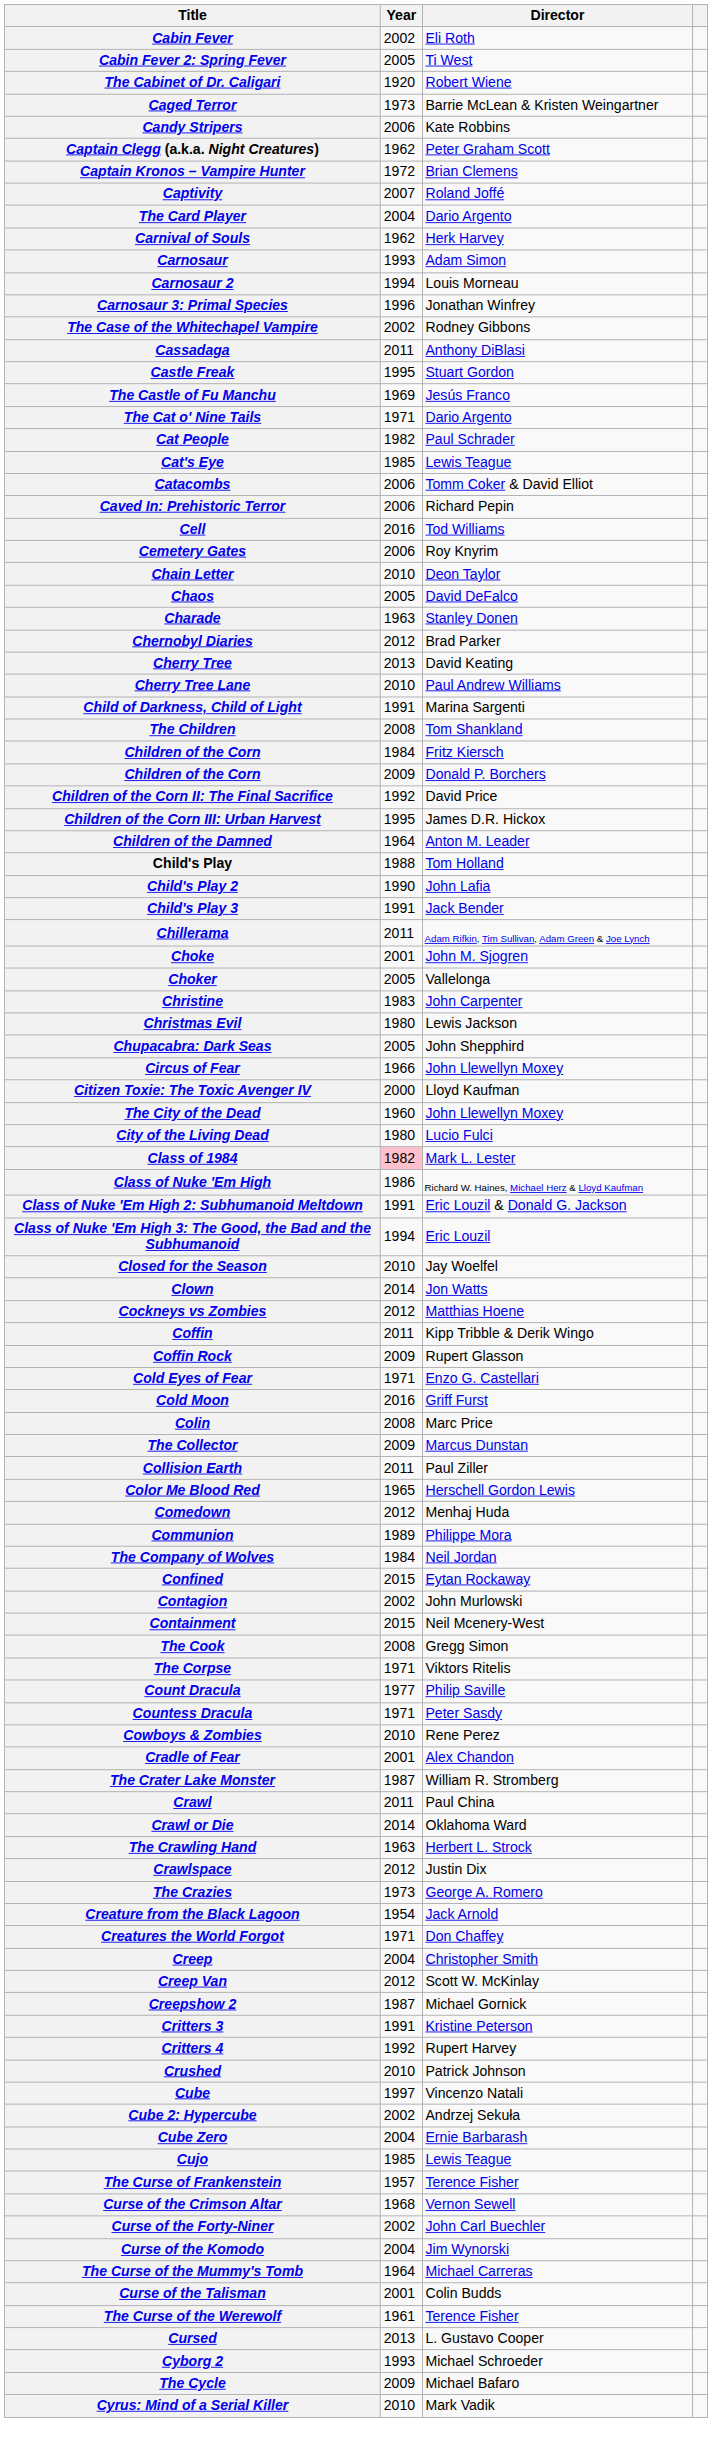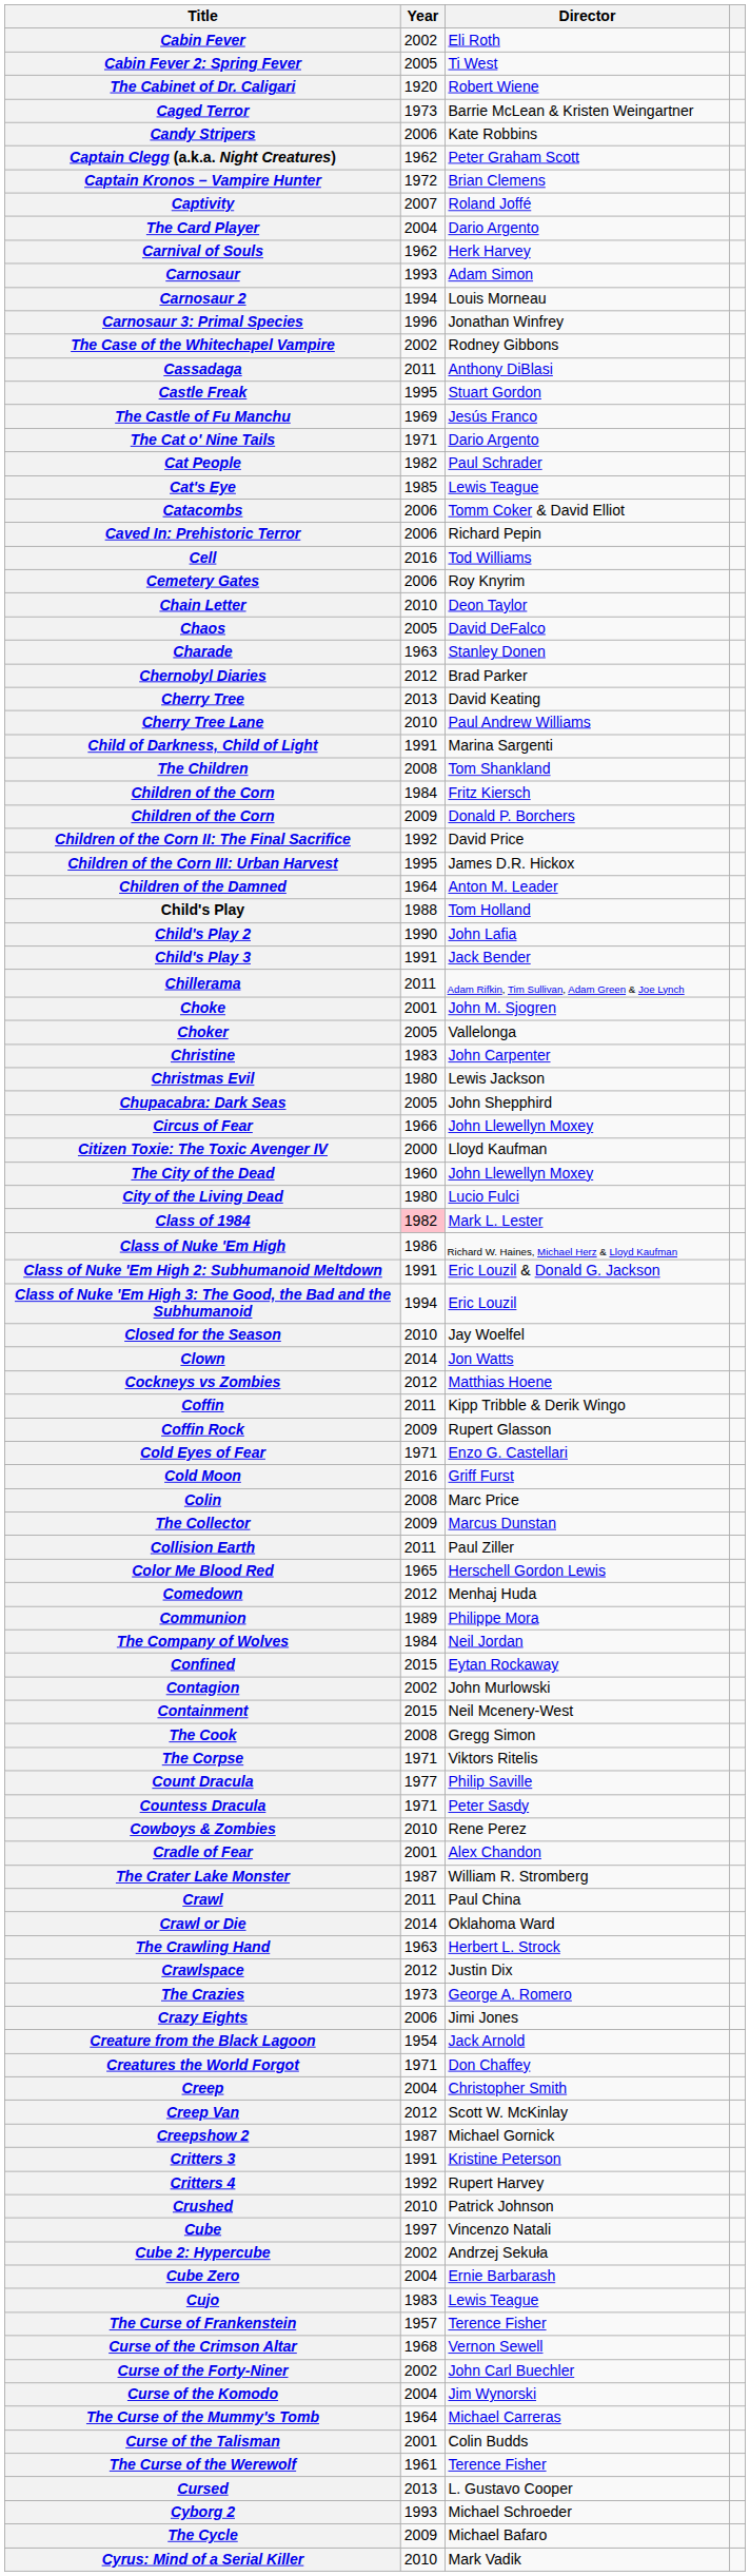 <table style="width:800px;" class="wikitable plainrowheaders sortable">
 <tr>
 <th width="420" scope="col">Title</th>
 <th width="40" scope="col">Year</th>
 <th width="300" scope="col">Director</th>
 <th scope="col"></th>
 </tr>
 <tr>
 <th scope="row"><em><a href='#'>Cabin Fever</a></em></th>
 <td>2002</td>
 <td><a href='#'>Eli Roth</a></td>
 <td></td>
 </tr>
 <tr>
 <th scope="row"><em><a href='#'>Cabin Fever 2: Spring Fever</a></em></th>
 <td>2005</td>
 <td><a href='#'>Ti West</a></td>
 <td></td>
 </tr>
 <tr>
 <th scope="row"><em><a href='#'>The Cabinet of Dr. Caligari</a></em></th>
 <td>1920</td>
 <td><a href='#'>Robert Wiene</a></td>
 <td></td>
 </tr>
 <tr>
 <th scope="row"><em><a href='#'>Caged Terror</a></em></th>
 <td>1973</td>
 <td>Barrie McLean & Kristen Weingartner</td>
 <td></td>
 </tr>
 <tr>
 <th scope="row"><em><a href='#'>Candy Stripers</a></em></th>
 <td>2006</td>
 <td>Kate Robbins</td>
 <td></td>
 </tr>
 <tr>
 <th scope="row"><em><a href='#'>Captain Clegg</a></em> (a.k.a. <em>Night Creatures</em>)</th>
 <td>1962</td>
 <td><a href='#'>Peter Graham Scott</a></td>
 <td></td>
 </tr>
 <tr>
 <th scope="row"><em><a href='#'>Captain Kronos – Vampire Hunter</a></em></th>
 <td>1972</td>
 <td><a href='#'>Brian Clemens</a></td>
 <td></td>
 </tr>
 <tr>
 <th scope="row"><em><a href='#'>Captivity</a></em></th>
 <td>2007</td>
 <td><a href='#'>Roland Joffé</a></td>
 <td align="center"></td>
 </tr>
 <tr>
 <th scope="row"><em><a href='#'>The Card Player</a></em></th>
 <td>2004</td>
 <td><a href='#'>Dario Argento</a></td>
 <td></td>
 </tr>
 <tr>
 <th scope="row"><em><a href='#'>Carnival of Souls</a></em></th>
 <td>1962</td>
 <td><a href='#'>Herk Harvey</a></td>
 <td></td>
 </tr>
 <tr>
 <th scope="row"><em><a href='#'>Carnosaur</a></em></th>
 <td>1993</td>
 <td><a href='#'>Adam Simon</a></td>
 <td align="center"></td>
 </tr>
 <tr>
 <th scope="row"><em><a href='#'>Carnosaur 2</a></em></th>
 <td>1994</td>
 <td>Louis Morneau</td>
 <td align="center"></td>
 </tr>
 <tr>
 <th scope="row"><em><a href='#'>Carnosaur 3: Primal Species</a></em></th>
 <td>1996</td>
 <td>Jonathan Winfrey</td>
 <td align="center"></td>
 </tr>
 <tr>
 <th scope="row"><em><a href='#'>The Case of the Whitechapel Vampire</a></em></th>
 <td>2002</td>
 <td>Rodney Gibbons</td>
 <td></td>
 </tr>
 <tr>
 <th scope="row"><em><a href='#'>Cassadaga</a></em></th>
 <td>2011</td>
 <td><a href='#'>Anthony DiBlasi</a></td>
 <td align="center"></td>
 </tr>
 <tr>
 <th scope="row"><em><a href='#'>Castle Freak</a></em></th>
 <td>1995</td>
 <td><a href='#'>Stuart Gordon</a></td>
 <td></td>
 </tr>
 <tr>
 <th scope="row"><em><a href='#'>The Castle of Fu Manchu</a></em></th>
 <td>1969</td>
 <td><a href='#'>Jesús Franco</a></td>
 <td></td>
 </tr>
 <tr>
 <th scope="row"><em><a href='#'>The Cat o' Nine Tails</a></em></th>
 <td>1971</td>
 <td><a href='#'>Dario Argento</a></td>
 <td></td>
 </tr>
 <tr>
 <th scope="row"><em><a href='#'>Cat People</a></em></th>
 <td>1982</td>
 <td><a href='#'>Paul Schrader</a></td>
 <td align="center"></td>
 </tr>
 <tr>
 <th scope="row"><em><a href='#'>Cat's Eye</a></em></th>
 <td>1985</td>
 <td><a href='#'>Lewis Teague</a></td>
 <td align="center"></td>
 </tr>
 <tr>
 <th scope="row"><em><a href='#'>Catacombs</a></em></th>
 <td>2006</td>
 <td><a href='#'>Tomm Coker</a> & David Elliot</td>
 <td></td>
 </tr>
 <tr>
 <th scope="row"><em><a href='#'>Caved In: Prehistoric Terror</a></em></th>
 <td>2006</td>
 <td>Richard Pepin</td>
 <td></td>
 </tr>
 <tr>
 <th scope="row"><em><a href='#'>Cell</a></em></th>
 <td>2016</td>
 <td><a href='#'>Tod Williams</a></td>
 <td></td>
 </tr>
 <tr>
 <th scope="row"><em><a href='#'>Cemetery Gates</a></em></th>
 <td>2006</td>
 <td>Roy Knyrim</td>
 <td></td>
 </tr>
 <tr>
 <th scope="row"><em><a href='#'>Chain Letter</a></em></th>
 <td>2010</td>
 <td><a href='#'>Deon Taylor</a></td>
 <td></td>
 </tr>
 <tr>
 <th scope="row"><em><a href='#'>Chaos</a></em></th>
 <td>2005</td>
 <td><a href='#'>David DeFalco</a></td>
 <td></td>
 </tr>
 <tr>
 <th scope="row"><em><a href='#'>Charade</a></em></th>
 <td>1963</td>
 <td><a href='#'>Stanley Donen</a></td>
 <td align="center"></td>
 </tr>
 <tr>
 <th scope="row"><em><a href='#'>Chernobyl Diaries</a></em></th>
 <td>2012</td>
 <td>Brad Parker</td>
 <td></td>
 </tr>
 <tr>
 <th scope="row"><em><a href='#'>Cherry Tree</a></em></th>
 <td>2013</td>
 <td>David Keating</td>
 <td align="center"></td>
 </tr>
 <tr>
 <th scope="row"><em><a href='#'>Cherry Tree Lane</a></em></th>
 <td>2010</td>
 <td><a href='#'>Paul Andrew Williams</a></td>
 <td></td>
 </tr>
 <tr>
 <th scope="row"><em><a href='#'>Child of Darkness, Child of Light</a></em></th>
 <td>1991</td>
 <td>Marina Sargenti</td>
 <td></td>
 </tr>
 <tr>
 <th scope="row"><em><a href='#'>The Children</a></em></th>
 <td>2008</td>
 <td><a href='#'>Tom Shankland</a></td>
 <td align="center"></td>
 </tr>
 <tr>
 <th scope="row"><em><a href='#'>Children of the Corn</a></em></th>
 <td>1984</td>
 <td><a href='#'>Fritz Kiersch</a></td>
 <td></td>
 </tr>
 <tr>
 <th scope="row"><em><a href='#'>Children of the Corn</a></em></th>
 <td>2009</td>
 <td><a href='#'>Donald P. Borchers</a></td>
 <td align="center"></td>
 </tr>
 <tr>
 <th scope="row"><em><a href='#'>Children of the Corn II: The Final Sacrifice</a></em></th>
 <td>1992</td>
 <td>David Price</td>
 <td></td>
 </tr>
 <tr>
 <th scope="row"><em><a href='#'>Children of the Corn III: Urban Harvest</a></em></th>
 <td>1995</td>
 <td>James D.R. Hickox</td>
 <td></td>
 </tr>
 <tr>
 <th scope="row"><em><a href='#'>Children of the Damned</a></em></th>
 <td>1964</td>
 <td><a href='#'>Anton M. Leader</a></td>
 <td align="center"></td>
 </tr>
 <tr>
 <th scope="row">Child's Play</th>
 <td>1988</td>
 <td><a href='#'>Tom Holland</a></td>
 <td></td>
 </tr>
 <tr>
 <th scope="row"><em><a href='#'>Child's Play 2</a></em></th>
 <td>1990</td>
 <td><a href='#'>John Lafia</a></td>
 <td align="center"></td>
 </tr>
 <tr>
 <th scope="row"><em><a href='#'>Child's Play 3</a></em></th>
 <td>1991</td>
 <td><a href='#'>Jack Bender</a></td>
 <td align="center"></td>
 </tr>
 <tr>
 <th scope="row"><em><a href='#'>Chillerama</a></em></th>
 <td>2011</td>
 <th style="background:#F9F9F9;font-size:11px;font-weight:normal;text-align:left;line-height:110%"><br><a href='#'>Adam Rifkin</a>, <a href='#'>Tim Sullivan</a>, <a href='#'>Adam Green</a> & <a href='#'>Joe Lynch</a></th>
 <td></td>
 </tr>
 <tr>
 <th scope="row"><em><a href='#'>Choke</a></em></th>
 <td>2001</td>
 <td><a href='#'>John M. Sjogren</a></td>
 <td></td>
 </tr>
 <tr>
 <th scope="row"><em><a href='#'>Choker</a></em></th>
 <td>2005</td>
 <td>Vallelonga</td>
 <td></td>
 </tr>
 <tr>
 <th scope="row"><em><a href='#'>Christine</a></em></th>
 <td>1983</td>
 <td><a href='#'>John Carpenter</a></td>
 <td></td>
 </tr>
 <tr>
 <th scope="row"><em><a href='#'>Christmas Evil</a></em></th>
 <td>1980</td>
 <td>Lewis Jackson</td>
 <td align="center"></td>
 </tr>
 <tr>
 <th scope="row"><em><a href='#'>Chupacabra: Dark Seas</a></em></th>
 <td>2005</td>
 <td>John Shepphird</td>
 <td></td>
 </tr>
 <tr>
 <th scope="row"><em><a href='#'>Circus of Fear</a></em></th>
 <td>1966</td>
 <td><a href='#'>John Llewellyn Moxey</a></td>
 <td></td>
 </tr>
 <tr>
 <th scope="row"><em><a href='#'>Citizen Toxie: The Toxic Avenger IV</a></em></th>
 <td>2000</td>
 <td>Lloyd Kaufman</td>
 <td></td>
 </tr>
 <tr>
 <th scope="row"><em><a href='#'>The City of the Dead</a></em></th>
 <td>1960</td>
 <td><a href='#'>John Llewellyn Moxey</a></td>
 <td></td>
 </tr>
 <tr>
 <th scope="row"><em><a href='#'>City of the Living Dead</a></em></th>
 <td>1980</td>
 <td><a href='#'>Lucio Fulci</a></td>
 <td align="center"></td>
 </tr>
 <tr>
 <th scope="row"><em><a href='#'>Class of 1984</a></em></th>
 <td style="background: pink;">1982</td>
 <td><a href='#'>Mark L. Lester</a></td>
 <td align="center"></td>
 </tr>
 <tr>
 <th scope="row"><em><a href='#'>Class of Nuke 'Em High</a></em></th>
 <td>1986</td>
 <th style="background:#F9F9F9;font-size:11px;font-weight:normal;text-align:left;line-height:110%"><br>Richard W. Haines, <a href='#'>Michael Herz</a> & <a href='#'>Lloyd Kaufman</a></th>
 <td align="center"></td>
 </tr>
 <tr>
 <th scope="row"><em><a href='#'>Class of Nuke 'Em High 2: Subhumanoid Meltdown</a></em></th>
 <td>1991</td>
 <td><a href='#'>Eric Louzil</a> & <a href='#'>Donald G. Jackson</a></td>
 <td align="center"></td>
 </tr>
 <tr>
 <th scope="row"><em><a href='#'>Class of Nuke 'Em High 3: The Good, the Bad and the Subhumanoid</a></em></th>
 <td>1994</td>
 <td><a href='#'>Eric Louzil</a></td>
 <td align="center"></td>
 </tr>
 <tr>
 <th scope="row"><em><a href='#'>Closed for the Season</a></em></th>
 <td>2010</td>
 <td>Jay Woelfel</td>
 <td></td>
 </tr>
 <tr>
 <th scope="row"><em><a href='#'>Clown</a></em></th>
 <td>2014</td>
 <td><a href='#'>Jon Watts</a></td>
 <td align="center"></td>
 </tr>
 <tr>
 <th scope="row"><em><a href='#'>Cockneys vs Zombies</a></em></th>
 <td>2012</td>
 <td><a href='#'>Matthias Hoene</a></td>
 <td align="center"></td>
 </tr>
 <tr>
 <th scope="row"><em><a href='#'>Coffin</a></em></th>
 <td>2011</td>
 <td>Kipp Tribble & Derik Wingo</td>
 <td></td>
 </tr>
 <tr>
 <th scope="row"><em><a href='#'>Coffin Rock</a></em></th>
 <td>2009</td>
 <td>Rupert Glasson</td>
 <td></td>
 </tr>
 <tr>
 <th scope="row"><em><a href='#'>Cold Eyes of Fear</a></em></th>
 <td>1971</td>
 <td><a href='#'>Enzo G. Castellari</a></td>
 <td></td>
 </tr>
 <tr>
 <th scope="row"><em><a href='#'>Cold Moon</a></em></th>
 <td>2016</td>
 <td><a href='#'>Griff Furst</a></td>
 <td align="center"></td>
 </tr>
 <tr>
 <th scope="row"><em><a href='#'>Colin</a></em></th>
 <td>2008</td>
 <td>Marc Price</td>
 <td></td>
 </tr>
 <tr>
 <th scope="row"><em><a href='#'>The Collector</a></em></th>
 <td>2009</td>
 <td><a href='#'>Marcus Dunstan</a></td>
 <td align="center"></td>
 </tr>
 <tr>
 <th scope="row"><em><a href='#'>Collision Earth</a></em></th>
 <td>2011</td>
 <td>Paul Ziller</td>
 <td></td>
 </tr>
 <tr>
 <th scope="row"><em><a href='#'>Color Me Blood Red</a></em></th>
 <td>1965</td>
 <td><a href='#'>Herschell Gordon Lewis</a></td>
 <td></td>
 </tr>
 <tr>
 <th scope="row"><em><a href='#'>Comedown</a></em></th>
 <td>2012</td>
 <td>Menhaj Huda</td>
 <td></td>
 </tr>
 <tr>
 <th scope="row"><em><a href='#'>Communion</a></em></th>
 <td>1989</td>
 <td><a href='#'>Philippe Mora</a></td>
 <td></td>
 </tr>
 <tr>
 <th scope="row"><em><a href='#'>The Company of Wolves</a></em></th>
 <td>1984</td>
 <td><a href='#'>Neil Jordan</a></td>
 <td></td>
 </tr>
 <tr>
 <th scope="row"><em><a href='#'>Confined</a></em></th>
 <td>2015</td>
 <td><a href='#'>Eytan Rockaway</a></td>
 <td align="center"></td>
 </tr>
 <tr>
 <th scope="row"><em><a href='#'>Contagion</a></em></th>
 <td>2002</td>
 <td>John Murlowski</td>
 <td></td>
 </tr>
 <tr>
 <th scope="row"><em><a href='#'>Containment</a></em></th>
 <td>2015</td>
 <td>Neil Mcenery-West</td>
 <td align="center"></td>
 </tr>
 <tr>
 <th scope="row"><em><a href='#'>The Cook</a></em></th>
 <td>2008</td>
 <td>Gregg Simon</td>
 <td></td>
 </tr>
 <tr>
 <th scope="row"><em><a href='#'>The Corpse</a></em></th>
 <td>1971</td>
 <td>Viktors Ritelis</td>
 <td align="center"></td>
 </tr>
 <tr>
 <th scope="row"><em><a href='#'>Count Dracula</a></em></th>
 <td>1977</td>
 <td><a href='#'>Philip Saville</a></td>
 <td align="center"></td>
 </tr>
 <tr>
 <th scope="row"><em><a href='#'>Countess Dracula</a></em></th>
 <td>1971</td>
 <td><a href='#'>Peter Sasdy</a></td>
 <td></td>
 </tr>
 <tr>
 <th scope="row"><em><a href='#'>Cowboys & Zombies</a></em></th>
 <td>2010</td>
 <td>Rene Perez</td>
 <td align="center"></td>
 </tr>
 <tr>
 <th scope="row"><em><a href='#'>Cradle of Fear</a></em></th>
 <td>2001</td>
 <td><a href='#'>Alex Chandon</a></td>
 <td align="center"></td>
 </tr>
 <tr>
 <th scope="row"><em><a href='#'>The Crater Lake Monster</a></em></th>
 <td>1987</td>
 <td>William R. Stromberg</td>
 <td></td>
 </tr>
 <tr>
 <th scope="row"><em><a href='#'>Crawl</a></em></th>
 <td>2011</td>
 <td>Paul China</td>
 <td align="center"></td>
 </tr>
 <tr>
 <th scope="row"><em><a href='#'>Crawl or Die</a></em></th>
 <td>2014</td>
 <td>Oklahoma Ward</td>
 <td></td>
 </tr>
 <tr>
 <th scope="row"><em><a href='#'>The Crawling Hand</a></em></th>
 <td>1963</td>
 <td><a href='#'>Herbert L. Strock</a></td>
 <td></td>
 </tr>
 <tr>
 <th scope="row"><em><a href='#'>Crawlspace</a></em></th>
 <td>2012</td>
 <td>Justin Dix</td>
 <td></td>
 </tr>
 <tr>
 <th scope="row"><em><a href='#'>The Crazies</a></em></th>
 <td>1973</td>
 <td><a href='#'>George A. Romero</a></td>
 <td align="center"></td>
 </tr>
 <tr>
+<th scope="row"><em><a href='#'>Crazy Eights</a></em></th>
+<td>2006</td>
+<td>Jimi Jones</td>
+<td></td>
+</tr>
+<tr>
 <th scope="row"><em><a href='#'>Creature from the Black Lagoon</a></em></th>
 <td>1954</td>
 <td><a href='#'>Jack Arnold</a></td>
 <td align="center"></td>
 </tr>
 <tr>
 <th scope="row"><em><a href='#'>Creatures the World Forgot</a></em></th>
 <td>1971</td>
 <td><a href='#'>Don Chaffey</a></td>
 <td align="center"></td>
 </tr>
 <tr>
 <th scope="row"><em><a href='#'>Creep</a></em></th>
 <td>2004</td>
 <td><a href='#'>Christopher Smith</a></td>
 <td align="center"></td>
 </tr>
 <tr>
 <th scope="row"><em><a href='#'>Creep Van</a></em></th>
 <td>2012</td>
 <td>Scott W. McKinlay</td>
 <td></td>
 </tr>
 <tr>
 <th scope="row"><em><a href='#'>Creepshow 2</a></em></th>
 <td>1987</td>
 <td>Michael Gornick</td>
 <td></td>
 </tr>
 <tr>
 <th scope="row"><em><a href='#'>Critters 3</a></em></th>
 <td>1991</td>
 <td><a href='#'>Kristine Peterson</a></td>
 <td></td>
 </tr>
 <tr>
 <th scope="row"><em><a href='#'>Critters 4</a></em></th>
 <td>1992</td>
 <td>Rupert Harvey</td>
 <td></td>
 </tr>
 <tr>
 <th scope="row"><em><a href='#'>Crushed</a></em></th>
 <td>2010</td>
 <td>Patrick Johnson</td>
 <td></td>
 </tr>
 <tr>
 <th scope="row"><em><a href='#'>Cube</a></em></th>
 <td>1997</td>
 <td>Vincenzo Natali</td>
 <td></td>
 </tr>
 <tr>
 <th scope="row"><em><a href='#'>Cube 2: Hypercube</a></em></th>
 <td>2002</td>
 <td>Andrzej Sekuła</td>
 <td></td>
 </tr>
 <tr>
 <th scope="row"><em><a href='#'>Cube Zero</a></em></th>
 <td>2004</td>
 <td><a href='#'>Ernie Barbarash</a></td>
 <td></td>
 </tr>
 <tr>
 <th scope="row"><em><a href='#'>Cujo</a></em></th>
-<td>1985</td>
+<td>1983</td>
 <td><a href='#'>Lewis Teague</a></td>
 <td></td>
 </tr>
 <tr>
 <th scope="row"><em><a href='#'>The Curse of Frankenstein</a></em></th>
 <td>1957</td>
 <td><a href='#'>Terence Fisher</a></td>
 <td align="center"></td>
 </tr>
 <tr>
 <th scope="row"><em><a href='#'>Curse of the Crimson Altar</a></em></th>
 <td>1968</td>
 <td><a href='#'>Vernon Sewell</a></td>
 <td align="center"></td>
 </tr>
 <tr>
 <th scope="row"><em><a href='#'>Curse of the Forty-Niner</a></em></th>
 <td>2002</td>
 <td><a href='#'>John Carl Buechler</a></td>
 <td></td>
 </tr>
 <tr>
 <th scope="row"><em><a href='#'>Curse of the Komodo</a></em></th>
 <td>2004</td>
 <td><a href='#'>Jim Wynorski</a></td>
 <td></td>
 </tr>
 <tr>
 <th scope="row"><em><a href='#'>The Curse of the Mummy's Tomb</a></em></th>
 <td>1964</td>
 <td><a href='#'>Michael Carreras</a></td>
 <td></td>
 </tr>
 <tr>
 <th scope="row"><em><a href='#'>Curse of the Talisman</a></em></th>
 <td>2001</td>
 <td>Colin Budds</td>
 <td></td>
 </tr>
 <tr>
 <th scope="row"><em><a href='#'>The Curse of the Werewolf</a></em></th>
 <td>1961</td>
 <td><a href='#'>Terence Fisher</a></td>
 <td></td>
 </tr>
 <tr>
 <th scope="row"><em><a href='#'>Cursed</a></em></th>
 <td>2013</td>
 <td>L. Gustavo Cooper</td>
 <td></td>
 </tr>
 <tr>
 <th scope="row"><em><a href='#'>Cyborg 2</a></em></th>
 <td>1993</td>
 <td>Michael Schroeder</td>
 <td></td>
 </tr>
 <tr>
 <th scope="row"><em><a href='#'>The Cycle</a></em></th>
 <td>2009</td>
 <td>Michael Bafaro</td>
 <td></td>
 </tr>
 <tr>
 <th scope="row"><em><a href='#'>Cyrus: Mind of a Serial Killer</a></em></th>
 <td>2010</td>
 <td>Mark Vadik</td>
 <td></td>
 </tr>
 </table>
